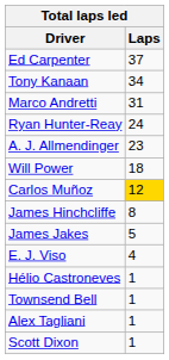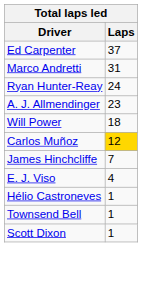 <table class="wikitable">
 <tr>
 <th colspan=2>Total laps led</th>
 </tr>
 <tr>
 <th>Driver</th>
 <th>Laps</th>
 </tr>
 <tr>
 <td><a href='#'>Ed Carpenter</a></td>
 <td>37</td>
-</tr>
-<tr>
-<td><a href='#'>Tony Kanaan</a></td>
-<td>34</td>
 </tr>
 <tr>
 <td><a href='#'>Marco Andretti</a></td>
 <td>31</td>
 </tr>
 <tr>
 <td><a href='#'>Ryan Hunter-Reay</a></td>
 <td>24</td>
 </tr>
 <tr>
 <td><a href='#'>A. J. Allmendinger</a></td>
 <td>23</td>
 </tr>
 <tr>
 <td><a href='#'>Will Power</a></td>
 <td>18</td>
 </tr>
 <tr>
 <td><a href='#'>Carlos Muñoz</a></td>
 <td style="background: gold;">12</td>
 </tr>
 <tr>
 <td><a href='#'>James Hinchcliffe</a></td>
-<td>8</td>
-</tr>
-<tr>
-<td><a href='#'>James Jakes</a></td>
-<td>5</td>
+<td>7</td>
 </tr>
 <tr>
 <td><a href='#'>E. J. Viso</a></td>
 <td>4</td>
 </tr>
 <tr>
 <td><a href='#'>Hélio Castroneves</a></td>
 <td>1</td>
 </tr>
 <tr>
 <td><a href='#'>Townsend Bell</a></td>
 <td>1</td>
 </tr>
 <tr>
-<td><a href='#'>Alex Tagliani</a></td>
-<td>1</td>
-</tr>
-<tr>
 <td><a href='#'>Scott Dixon</a></td>
 <td>1</td>
 </tr>
 </table>
